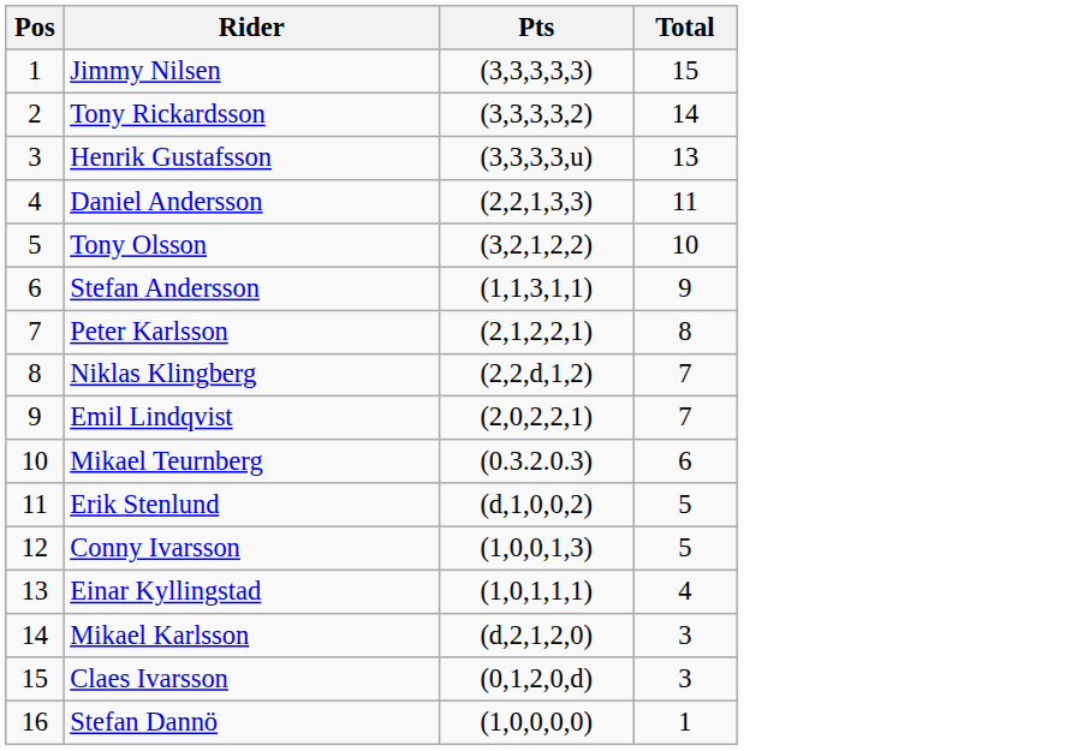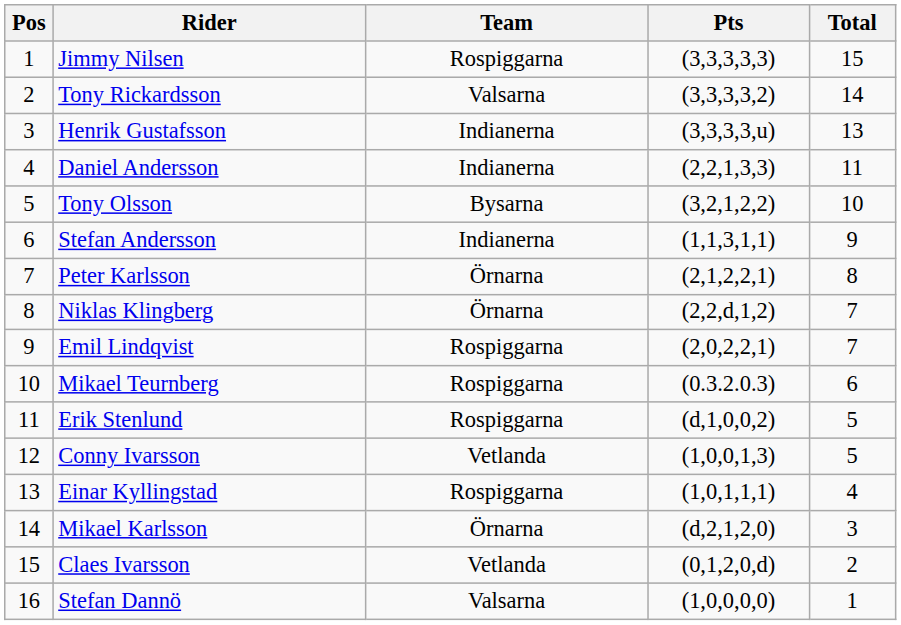 <table class=wikitable style="font-size:93%;">
 <tr>
 <th width=25px>Pos</th>
 <th width=200px>Rider</th>
+<th width=180px>Team</th>
 <th width=100px>Pts</th>
 <th width=50px>Total</th>
 </tr>
 <tr align=center>
 <td>1</td>
 <td align=left><a href='#'>Jimmy Nilsen</a></td>
+<td>Rospiggarna</td>
 <td>(3,3,3,3,3)</td>
 <td>15</td>
 </tr>
 <tr align=center>
 <td>2</td>
 <td align=left><a href='#'>Tony Rickardsson</a></td>
+<td>Valsarna</td>
 <td>(3,3,3,3,2)</td>
 <td>14</td>
 </tr>
 <tr align=center>
 <td>3</td>
 <td align=left><a href='#'>Henrik Gustafsson</a></td>
+<td>Indianerna</td>
 <td>(3,3,3,3,u)</td>
 <td>13</td>
 </tr>
 <tr align=center>
 <td>4</td>
 <td align=left><a href='#'>Daniel Andersson</a></td>
+<td>Indianerna</td>
 <td>(2,2,1,3,3)</td>
 <td>11</td>
 </tr>
 <tr align=center>
 <td>5</td>
 <td align=left><a href='#'>Tony Olsson</a></td>
+<td>Bysarna</td>
 <td>(3,2,1,2,2)</td>
 <td>10</td>
 </tr>
 <tr align=center>
 <td>6</td>
 <td align=left><a href='#'>Stefan Andersson</a></td>
+<td>Indianerna</td>
 <td>(1,1,3,1,1)</td>
 <td>9</td>
 </tr>
 <tr align=center>
 <td>7</td>
 <td align=left><a href='#'>Peter Karlsson</a></td>
+<td>Örnarna</td>
 <td>(2,1,2,2,1)</td>
 <td>8</td>
 </tr>
 <tr align=center>
 <td>8</td>
 <td align=left><a href='#'>Niklas Klingberg</a></td>
+<td>Örnarna</td>
 <td>(2,2,d,1,2)</td>
 <td>7</td>
 </tr>
 <tr align=center>
 <td>9</td>
 <td align=left><a href='#'>Emil Lindqvist</a></td>
+<td>Rospiggarna</td>
 <td>(2,0,2,2,1)</td>
 <td>7</td>
 </tr>
 <tr align=center>
 <td>10</td>
 <td align=left><a href='#'>Mikael Teurnberg</a></td>
+<td>Rospiggarna</td>
 <td>(0.3.2.0.3)</td>
 <td>6</td>
 </tr>
 <tr align=center>
 <td>11</td>
 <td align=left><a href='#'>Erik Stenlund</a></td>
+<td>Rospiggarna</td>
 <td>(d,1,0,0,2)</td>
 <td>5</td>
 </tr>
 <tr align=center>
 <td>12</td>
 <td align=left><a href='#'>Conny Ivarsson</a></td>
+<td>Vetlanda</td>
 <td>(1,0,0,1,3)</td>
 <td>5</td>
 </tr>
 <tr align=center>
 <td>13</td>
 <td align=left><a href='#'>Einar Kyllingstad</a></td>
+<td>Rospiggarna</td>
 <td>(1,0,1,1,1)</td>
 <td>4</td>
 </tr>
 <tr align=center>
 <td>14</td>
 <td align=left><a href='#'>Mikael Karlsson</a></td>
+<td>Örnarna</td>
 <td>(d,2,1,2,0)</td>
 <td>3</td>
 </tr>
 <tr align=center>
 <td>15</td>
 <td align=left><a href='#'>Claes Ivarsson</a></td>
+<td>Vetlanda</td>
 <td>(0,1,2,0,d)</td>
-<td>3</td>
+<td>2</td>
 </tr>
 <tr align=center>
 <td>16</td>
 <td align=left><a href='#'>Stefan Dannö</a></td>
+<td>Valsarna</td>
 <td>(1,0,0,0,0)</td>
 <td>1</td>
 </tr>
 </table>
